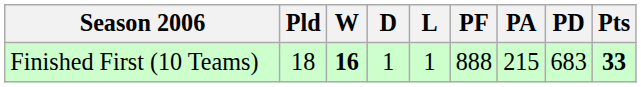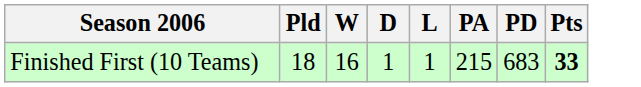 <table class="wikitable" style="text-align:center;">
 <tr>
 <th width=175>Season 2006</th>
 <th width=20 abbr="Played">Pld</th>
 <th width=20 abbr="Won">W</th>
 <th width=20 abbr="Drawn">D</th>
 <th width=20 abbr="Lost">L</th>
-<th width=20 abbr="Points for">PF</th>
 <th width=20 abbr="Points against">PA</th>
 <th width=20 abbr="Points difference">PD</th>
 <th width=20 abbr="Points">Pts</th>
 </tr>
 <tr style="background: #ccffcc;">
 <td style="text-align:left;">Finished First (10 Teams)</td>
 <td>18</td>
-<td><strong>16</strong></td>
+<td>16</td>
 <td>1</td>
 <td>1</td>
-<td>888</td>
 <td>215</td>
 <td>683</td>
 <td><strong>33</strong></td>
 </tr>
 </table>
